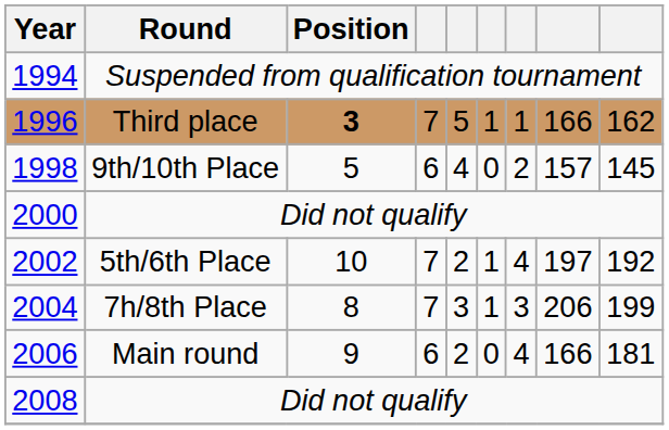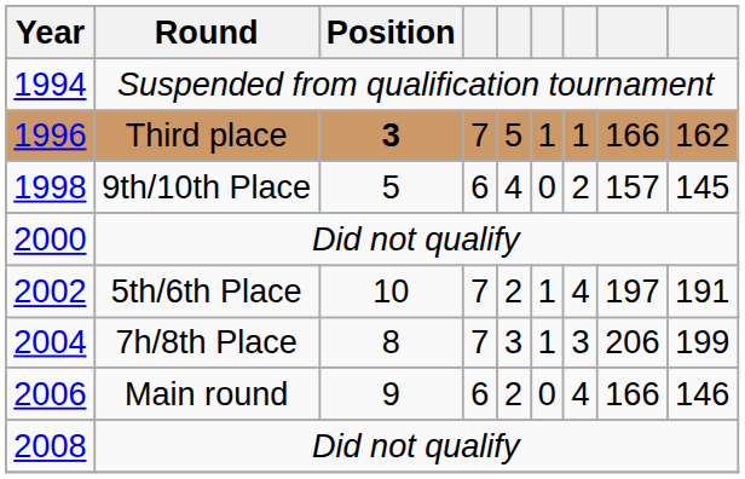 <table class="wikitable" style="text-align: center; font-size:90%;">
 <tr>
 <th>Year</th>
 <th>Round</th>
 <th>Position</th>
 <th></th>
 <th></th>
 <th></th>
 <th></th>
 <th></th>
 <th></th>
 </tr>
 <tr>
 <td> <a href='#'>1994</a></td>
 <td colspan="8"><em>Suspended from qualification tournament</em></td>
 </tr>
 <tr style="background:#cc9966;">
 <td> <a href='#'>1996</a></td>
 <td>Third place</td>
 <td><strong>3</strong> </td>
 <td>7</td>
 <td>5</td>
 <td>1</td>
 <td>1</td>
 <td>166</td>
 <td>162</td>
 </tr>
 <tr>
 <td> <a href='#'>1998</a></td>
 <td>9th/10th Place</td>
 <td>5</td>
 <td>6</td>
 <td>4</td>
 <td>0</td>
 <td>2</td>
 <td>157</td>
 <td>145</td>
 </tr>
 <tr>
 <td> <a href='#'>2000</a></td>
 <td colspan="8"><em>Did not qualify</em></td>
 </tr>
 <tr>
 <td> <a href='#'>2002</a></td>
 <td>5th/6th Place</td>
 <td>10</td>
 <td>7</td>
 <td>2</td>
 <td>1</td>
 <td>4</td>
 <td>197</td>
-<td>192</td>
+<td>191</td>
 </tr>
 <tr>
 <td> <a href='#'>2004</a></td>
 <td>7h/8th Place</td>
 <td>8</td>
 <td>7</td>
 <td>3</td>
 <td>1</td>
 <td>3</td>
 <td>206</td>
 <td>199</td>
 </tr>
 <tr>
 <td> <a href='#'>2006</a></td>
 <td>Main round</td>
 <td>9</td>
 <td>6</td>
 <td>2</td>
 <td>0</td>
 <td>4</td>
 <td>166</td>
-<td>181</td>
+<td>146</td>
 </tr>
 <tr>
 <td> <a href='#'>2008</a></td>
 <td colspan="8"><em>Did not qualify</em></td>
 </tr>
 <tr>
 </tr>
 </table>
